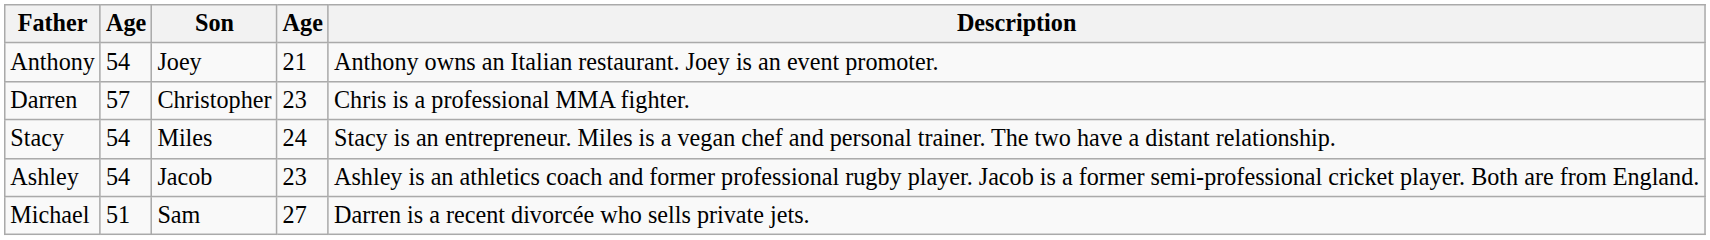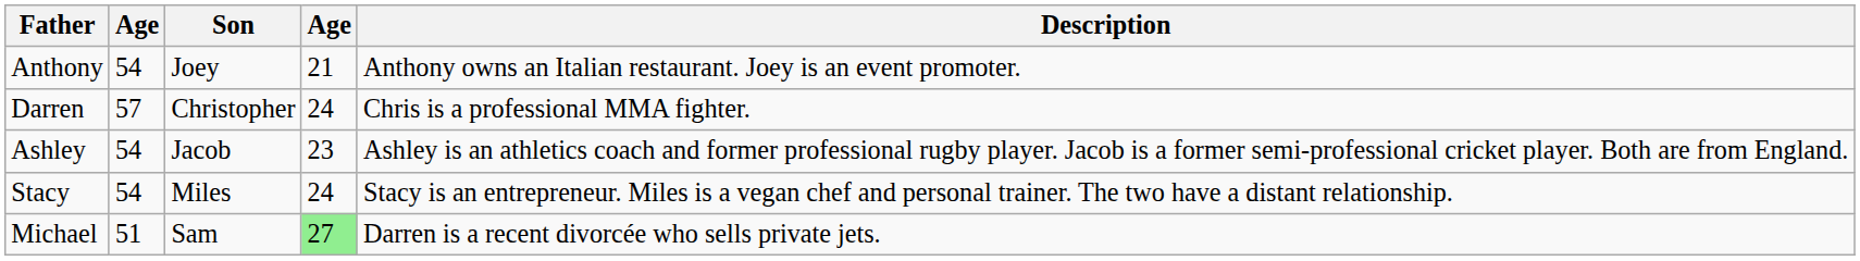 <table class="wikitable sortable">
 <tr>
 <th>Father</th>
 <th>Age</th>
 <th>Son</th>
 <th>Age</th>
 <th>Description</th>
 </tr>
 <tr>
 <td>Anthony</td>
 <td>54</td>
 <td>Joey</td>
 <td>21</td>
 <td>Anthony owns an Italian restaurant. Joey is an event promoter.</td>
 </tr>
 <tr>
 <td>Darren</td>
 <td>57</td>
 <td>Christopher</td>
+<td>24</td>
+<td>Chris is a professional MMA fighter.</td>
+</tr>
+<tr>
+<td>Ashley</td>
+<td>54</td>
+<td>Jacob</td>
 <td>23</td>
-<td>Chris is a professional MMA fighter.</td>
+<td>Ashley is an athletics coach and former professional rugby player. Jacob is a former semi-professional cricket player. Both are from England.</td>
 </tr>
 <tr>
 <td>Stacy</td>
 <td>54</td>
 <td>Miles</td>
 <td>24</td>
 <td>Stacy is an entrepreneur. Miles is a vegan chef and personal trainer. The two have a distant relationship.</td>
 </tr>
 <tr>
-<td>Ashley</td>
-<td>54</td>
-<td>Jacob</td>
-<td>23</td>
-<td>Ashley is an athletics coach and former professional rugby player. Jacob is a former semi-professional cricket player. Both are from England.</td>
-</tr>
-<tr>
 <td>Michael</td>
 <td>51</td>
 <td>Sam</td>
-<td>27</td>
+<td style="background: lightgreen;">27</td>
 <td>Darren is a recent divorcée who sells private jets.</td>
 </tr>
 </table>
